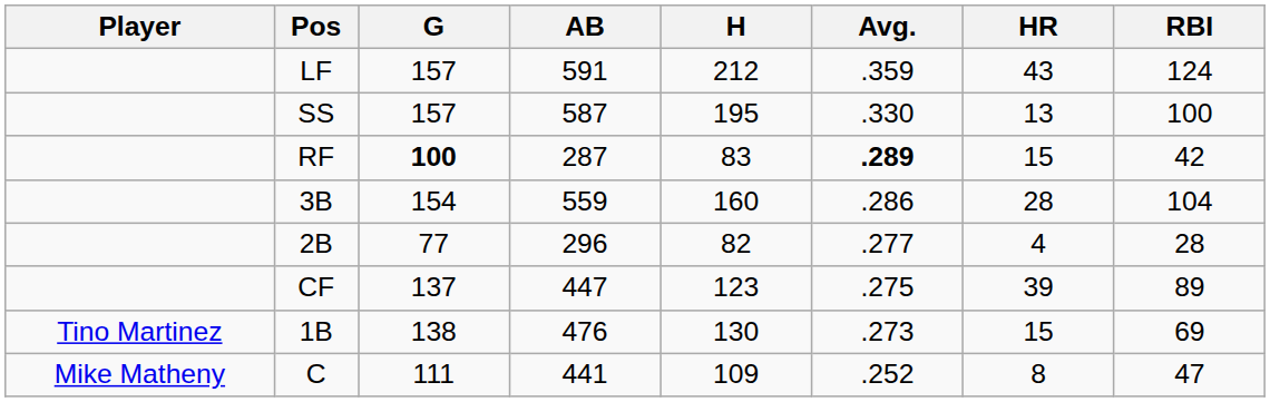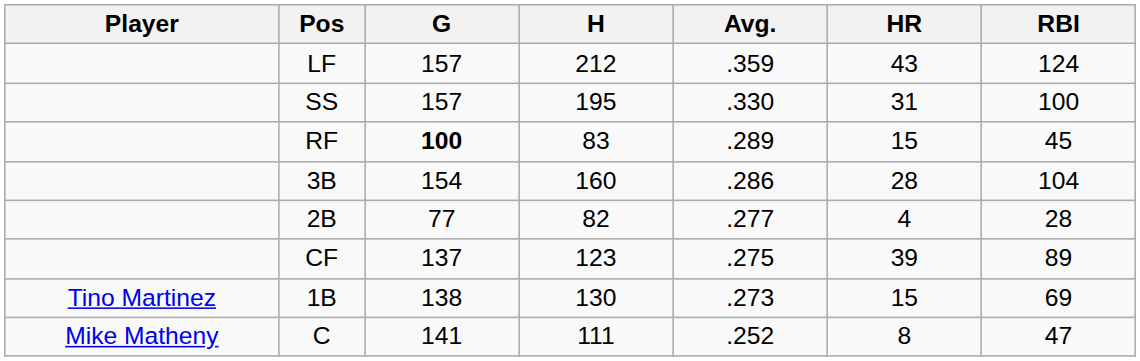 <table class="wikitable sortable">
 <tr>
 <th bgcolor="#DDDDFF" width="16%">Player</th>
 <th bgcolor="#DDDDFF" width="5%">Pos</th>
 <th bgcolor="#DDDDFF" width="9%">G</th>
-<th bgcolor="#DDDDFF" width="9%">AB</th>
 <th bgcolor="#DDDDFF" width="9%">H</th>
 <th bgcolor="#DDDDFF" width="9%">Avg.</th>
 <th bgcolor="#DDDDFF" width="9%">HR</th>
 <th bgcolor="#DDDDFF" width="9%">RBI</th>
 </tr>
 <tr align="center">
 <td></td>
 <td>LF</td>
 <td>157</td>
-<td>591</td>
 <td>212</td>
 <td>.359</td>
 <td>43</td>
 <td>124</td>
 </tr>
 <tr align="center">
 <td></td>
 <td>SS</td>
 <td>157</td>
-<td>587</td>
 <td>195</td>
 <td>.330</td>
-<td>13</td>
+<td>31</td>
 <td>100</td>
 </tr>
 <tr align="center">
 <td></td>
 <td>RF</td>
 <td><strong>100</strong></td>
-<td>287</td>
 <td>83</td>
-<td><strong>.289</strong></td>
+<td>.289</td>
 <td>15</td>
-<td>42</td>
+<td>45</td>
 </tr>
 <tr align="center">
 <td></td>
 <td>3B</td>
 <td>154</td>
-<td>559</td>
 <td>160</td>
 <td>.286</td>
 <td>28</td>
 <td>104</td>
 </tr>
 <tr align="center">
 <td></td>
 <td>2B</td>
 <td>77</td>
-<td>296</td>
 <td>82</td>
 <td>.277</td>
 <td>4</td>
 <td>28</td>
 </tr>
 <tr align="center">
 <td></td>
 <td>CF</td>
 <td>137</td>
-<td>447</td>
 <td>123</td>
 <td>.275</td>
 <td>39</td>
 <td>89</td>
 </tr>
 <tr align="center">
 <td><a href='#'>Tino Martinez</a></td>
 <td>1B</td>
 <td>138</td>
-<td>476</td>
 <td>130</td>
 <td>.273</td>
 <td>15</td>
 <td>69</td>
 </tr>
 <tr align=center>
 <td><a href='#'>Mike Matheny</a></td>
 <td>C</td>
+<td>141</td>
 <td>111</td>
-<td>441</td>
-<td>109</td>
 <td>.252</td>
 <td>8</td>
 <td>47</td>
 </tr>
 </table>
